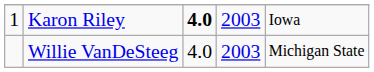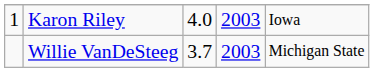 <table class="wikitable">
 <tr>
 </tr>
 <tr>
 <td>1</td>
 <td><a href='#'>Karon Riley</a></td>
-<td><strong>4.0</strong></td>
+<td>4.0</td>
 <td><a href='#'>2003</a></td>
 <td style="font-size:80%;">Iowa</td>
 </tr>
 <tr>
 <td></td>
 <td><a href='#'>Willie VanDeSteeg</a></td>
-<td>4.0</td>
+<td>3.7</td>
 <td><a href='#'>2003</a></td>
 <td style="font-size:80%;">Michigan State</td>
 </tr>
 </table>
